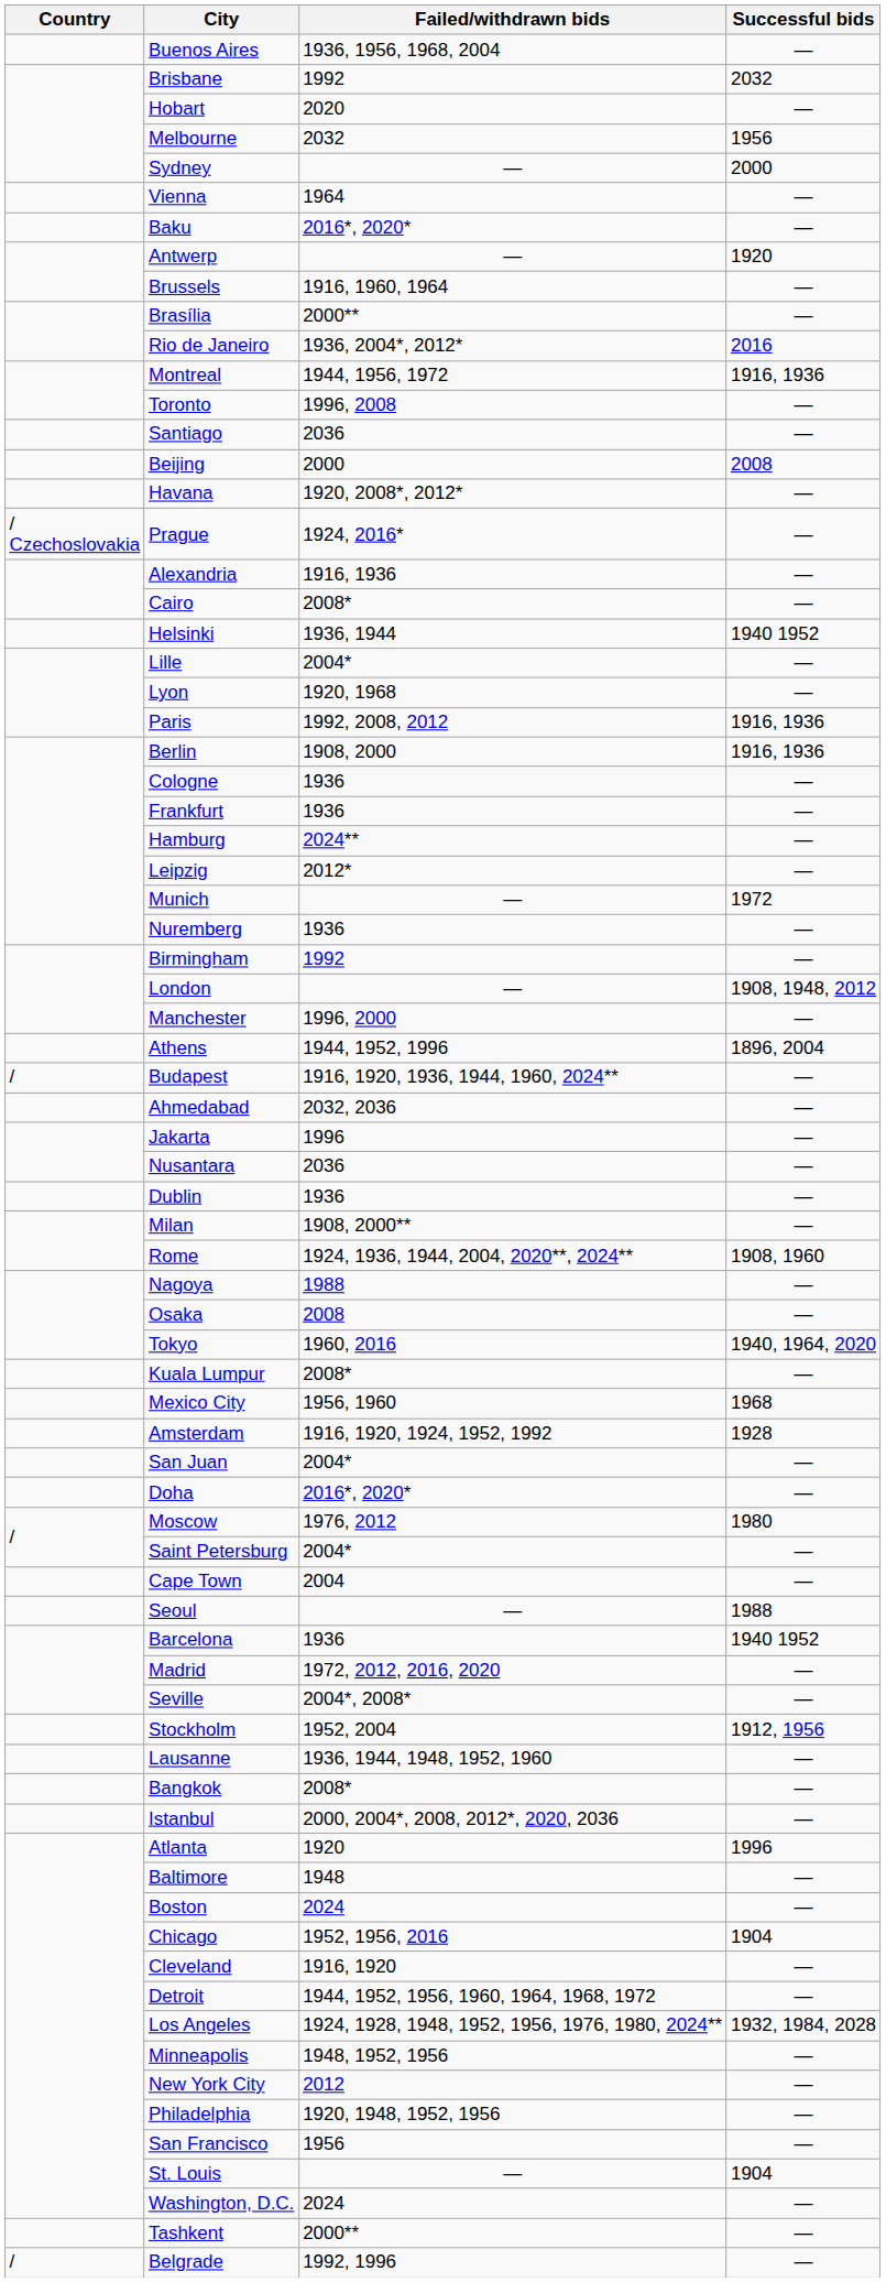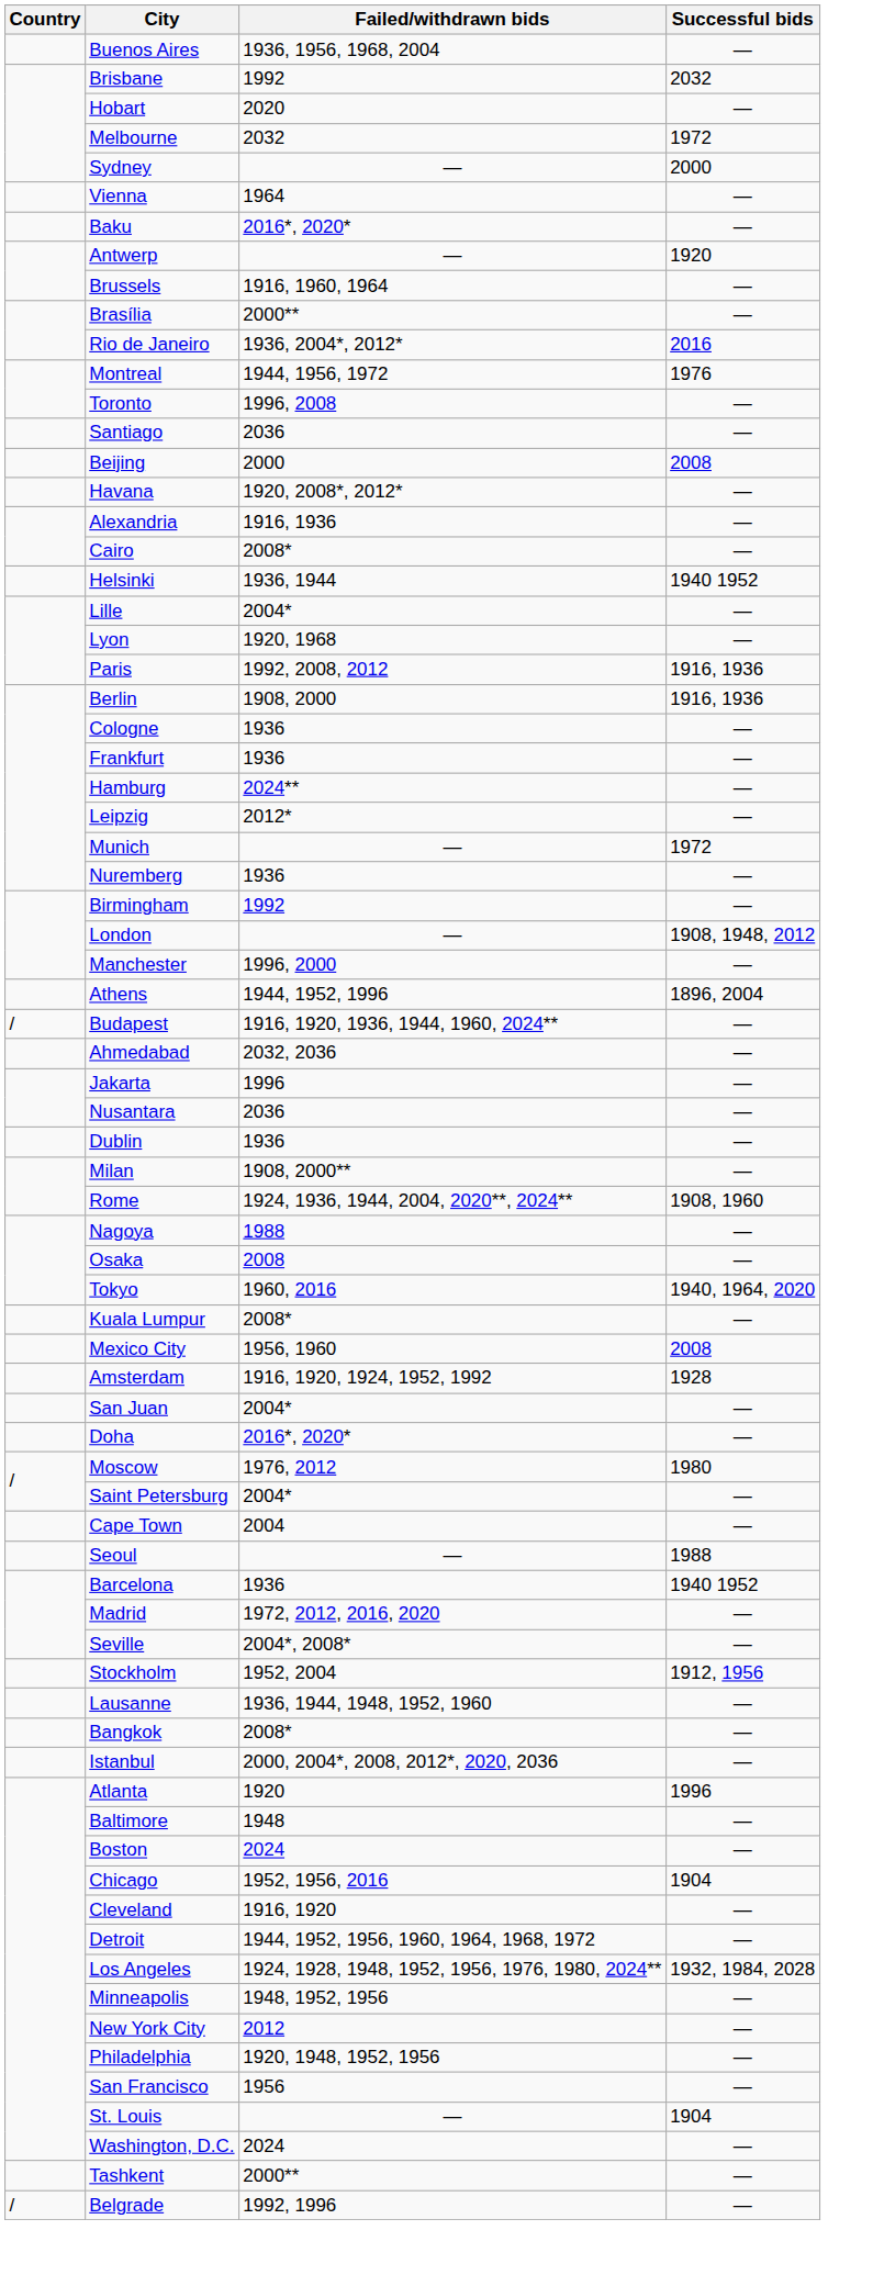 <table class="wikitable sortable">
 <tr>
 <th>Country</th>
 <th>City</th>
 <th>Failed/withdrawn bids</th>
 <th>Successful bids</th>
 </tr>
 <tr>
 <td></td>
 <td><a href='#'>Buenos Aires</a></td>
 <td>1936, 1956, 1968, 2004</td>
 <td style="text-align:center">—</td>
 </tr>
 <tr>
 <td rowspan="4"></td>
 <td><a href='#'>Brisbane</a></td>
 <td>1992</td>
 <td>2032</td>
 </tr>
 <tr>
 <td><a href='#'>Hobart</a></td>
 <td>2020</td>
 <td style="text-align:center">—</td>
 </tr>
 <tr>
 <td><a href='#'>Melbourne</a></td>
 <td>2032</td>
-<td>1956</td>
+<td>1972</td>
 </tr>
 <tr>
 <td><a href='#'>Sydney</a></td>
 <td style="text-align:center">—</td>
 <td>2000</td>
 </tr>
 <tr>
 <td></td>
 <td><a href='#'>Vienna</a></td>
 <td>1964</td>
 <td style="text-align:center">—</td>
 </tr>
 <tr>
 <td></td>
 <td><a href='#'>Baku</a></td>
 <td><a href='#'>2016</a>*, <a href='#'>2020</a>*</td>
 <td style="text-align:center">—</td>
 </tr>
 <tr>
 <td rowspan="2"></td>
 <td><a href='#'>Antwerp</a></td>
 <td style="text-align:center">—</td>
 <td>1920</td>
 </tr>
 <tr>
 <td><a href='#'>Brussels</a></td>
 <td>1916, 1960, 1964</td>
 <td style="text-align:center">—</td>
 </tr>
 <tr>
 <td rowspan="2"></td>
 <td><a href='#'>Brasília</a></td>
 <td>2000**</td>
 <td style="text-align:center">—</td>
 </tr>
 <tr>
 <td><a href='#'>Rio de Janeiro</a></td>
 <td>1936, 2004*, 2012*</td>
 <td><a href='#'>2016</a></td>
 </tr>
 <tr>
 <td rowspan="2"></td>
 <td><a href='#'>Montreal</a></td>
 <td>1944, 1956, 1972</td>
-<td>1916, 1936</td>
+<td>1976</td>
 </tr>
 <tr>
 <td><a href='#'>Toronto</a></td>
 <td>1996, <a href='#'>2008</a></td>
 <td style="text-align:center">—</td>
 </tr>
 <tr>
 <td></td>
 <td><a href='#'>Santiago</a></td>
 <td>2036</td>
 <td style="text-align:center">—</td>
 </tr>
 <tr>
 <td></td>
 <td><a href='#'>Beijing</a></td>
 <td>2000</td>
 <td><a href='#'>2008</a></td>
 </tr>
 <tr>
 <td></td>
 <td><a href='#'>Havana</a></td>
 <td>1920, 2008*, 2012*</td>
-<td style="text-align:center">—</td>
-</tr>
-<tr>
-<td>/<br><a href='#'>Czechoslovakia</a></td>
-<td><a href='#'>Prague</a></td>
-<td>1924, <a href='#'>2016</a>*</td>
 <td style="text-align:center">—</td>
 </tr>
 <tr>
 <td rowspan="2"></td>
 <td><a href='#'>Alexandria</a></td>
 <td>1916, 1936</td>
 <td style="text-align:center">—</td>
 </tr>
 <tr>
 <td><a href='#'>Cairo</a></td>
 <td>2008*</td>
 <td style="text-align:center">—</td>
 </tr>
 <tr>
 <td></td>
 <td><a href='#'>Helsinki</a></td>
 <td>1936, 1944</td>
 <td>1940 1952</td>
 </tr>
 <tr>
 <td rowspan="3"></td>
 <td><a href='#'>Lille</a></td>
 <td>2004*</td>
 <td style="text-align:center">—</td>
 </tr>
 <tr>
 <td><a href='#'>Lyon</a></td>
 <td>1920, 1968</td>
 <td style="text-align:center">—</td>
 </tr>
 <tr>
 <td><a href='#'>Paris</a></td>
 <td>1992, 2008, <a href='#'>2012</a></td>
 <td>1916, 1936</td>
 </tr>
 <tr>
 <td rowspan="7"></td>
 <td><a href='#'>Berlin</a></td>
 <td>1908, 2000</td>
 <td>1916, 1936</td>
 </tr>
 <tr>
 <td><a href='#'>Cologne</a></td>
 <td>1936</td>
 <td style="text-align:center">—</td>
 </tr>
 <tr>
 <td><a href='#'>Frankfurt</a></td>
 <td>1936</td>
 <td style="text-align:center">—</td>
 </tr>
 <tr>
 <td><a href='#'>Hamburg</a></td>
 <td><a href='#'>2024</a>**</td>
 <td style="text-align:center">—</td>
 </tr>
 <tr>
 <td><a href='#'>Leipzig</a></td>
 <td>2012*</td>
 <td style="text-align:center">—</td>
 </tr>
 <tr>
 <td><a href='#'>Munich</a></td>
 <td style="text-align:center">—</td>
 <td>1972</td>
 </tr>
 <tr>
 <td><a href='#'>Nuremberg</a></td>
 <td>1936</td>
 <td style="text-align:center">—</td>
 </tr>
 <tr>
 <td rowspan="3"></td>
 <td><a href='#'>Birmingham</a></td>
 <td><a href='#'>1992</a></td>
 <td style="text-align:center">—</td>
 </tr>
 <tr>
 <td><a href='#'>London</a></td>
 <td style="text-align:center">—</td>
 <td>1908, 1948, <a href='#'>2012</a></td>
 </tr>
 <tr>
 <td><a href='#'>Manchester</a></td>
 <td>1996, <a href='#'>2000</a></td>
 <td style="text-align:center">—</td>
 </tr>
 <tr>
 <td></td>
 <td><a href='#'>Athens</a></td>
 <td>1944, 1952, 1996</td>
 <td>1896, 2004</td>
 </tr>
 <tr>
 <td>/<br></td>
 <td><a href='#'>Budapest</a></td>
 <td>1916, 1920, 1936, 1944, 1960, <a href='#'>2024</a>**</td>
 <td style="text-align:center">—</td>
 </tr>
 <tr>
 <td></td>
 <td><a href='#'>Ahmedabad</a></td>
 <td>2032, 2036</td>
 <td style="text-align:center">—</td>
 </tr>
 <tr>
 <td rowspan="2"></td>
 <td><a href='#'>Jakarta</a></td>
 <td>1996</td>
 <td style="text-align:center">—</td>
 </tr>
 <tr>
 <td><a href='#'>Nusantara</a></td>
 <td>2036</td>
 <td style="text-align:center">—</td>
 </tr>
 <tr>
 <td></td>
 <td><a href='#'>Dublin</a></td>
 <td>1936</td>
 <td style="text-align:center">—</td>
 </tr>
 <tr>
 <td rowspan="2"></td>
 <td><a href='#'>Milan</a></td>
 <td>1908, 2000**</td>
 <td style="text-align:center">—</td>
 </tr>
 <tr>
 <td><a href='#'>Rome</a></td>
 <td>1924, 1936, 1944, 2004, <a href='#'>2020</a>**, <a href='#'>2024</a>**</td>
 <td>1908, 1960</td>
 </tr>
 <tr>
 <td rowspan="3"></td>
 <td><a href='#'>Nagoya</a></td>
 <td><a href='#'>1988</a></td>
 <td style="text-align:center">—</td>
 </tr>
 <tr>
 <td><a href='#'>Osaka</a></td>
 <td><a href='#'>2008</a></td>
 <td style="text-align:center">—</td>
 </tr>
 <tr>
 <td><a href='#'>Tokyo</a></td>
 <td>1960, <a href='#'>2016</a></td>
 <td>1940, 1964, <a href='#'>2020</a></td>
 </tr>
 <tr>
 <td></td>
 <td><a href='#'>Kuala Lumpur</a></td>
 <td>2008*</td>
 <td style="text-align:center">—</td>
 </tr>
 <tr>
 <td></td>
 <td><a href='#'>Mexico City</a></td>
 <td>1956, 1960</td>
-<td>1968</td>
+<td><a href='#'>2008</a></td>
 </tr>
 <tr>
 <td></td>
 <td><a href='#'>Amsterdam</a></td>
 <td>1916, 1920, 1924, 1952, 1992</td>
 <td>1928</td>
 </tr>
 <tr>
 <td></td>
 <td><a href='#'>San Juan</a></td>
 <td>2004*</td>
 <td style="text-align:center">—</td>
 </tr>
 <tr>
 <td></td>
 <td><a href='#'>Doha</a></td>
 <td><a href='#'>2016</a>*, <a href='#'>2020</a>*</td>
 <td style="text-align:center">—</td>
 </tr>
 <tr>
 <td rowspan="2">/</td>
 <td><a href='#'>Moscow</a></td>
 <td>1976, <a href='#'>2012</a></td>
 <td>1980</td>
 </tr>
 <tr>
 <td><a href='#'>Saint Petersburg</a></td>
 <td>2004*</td>
 <td style="text-align:center">—</td>
 </tr>
 <tr>
 <td></td>
 <td><a href='#'>Cape Town</a></td>
 <td>2004</td>
 <td style="text-align:center">—</td>
 </tr>
 <tr>
 <td></td>
 <td><a href='#'>Seoul</a></td>
 <td style="text-align:center">—</td>
 <td>1988</td>
 </tr>
 <tr>
 <td rowspan="3"></td>
 <td><a href='#'>Barcelona</a></td>
 <td>1936</td>
 <td>1940 1952</td>
 </tr>
 <tr>
 <td><a href='#'>Madrid</a></td>
 <td>1972, <a href='#'>2012</a>, <a href='#'>2016</a>, <a href='#'>2020</a></td>
 <td style="text-align:center">—</td>
 </tr>
 <tr>
 <td><a href='#'>Seville</a></td>
 <td>2004*, 2008*</td>
 <td style="text-align:center">—</td>
 </tr>
 <tr>
 <td></td>
 <td><a href='#'>Stockholm</a></td>
 <td>1952, 2004</td>
 <td>1912, <a href='#'>1956</a></td>
 </tr>
 <tr>
 <td></td>
 <td><a href='#'>Lausanne</a></td>
 <td>1936, 1944, 1948, 1952, 1960</td>
 <td style="text-align:center">—</td>
 </tr>
 <tr>
 <td></td>
 <td><a href='#'>Bangkok</a></td>
 <td>2008*</td>
 <td style="text-align:center">—</td>
 </tr>
 <tr>
 <td></td>
 <td><a href='#'>Istanbul</a></td>
 <td>2000, 2004*, 2008, 2012*, <a href='#'>2020</a>, 2036</td>
 <td style="text-align:center">—</td>
 </tr>
 <tr>
 <td rowspan="13"></td>
 <td><a href='#'>Atlanta</a></td>
 <td>1920</td>
 <td>1996</td>
 </tr>
 <tr>
 <td><a href='#'>Baltimore</a></td>
 <td>1948</td>
 <td style="text-align:center">—</td>
 </tr>
 <tr>
 <td><a href='#'>Boston</a></td>
 <td><a href='#'>2024</a></td>
 <td style="text-align:center">—</td>
 </tr>
 <tr>
 <td><a href='#'>Chicago</a></td>
 <td>1952, 1956, <a href='#'>2016</a></td>
 <td>1904</td>
 </tr>
 <tr>
 <td><a href='#'>Cleveland</a></td>
 <td>1916, 1920</td>
 <td style="text-align:center">—</td>
 </tr>
 <tr>
 <td><a href='#'>Detroit</a></td>
 <td>1944, 1952, 1956, 1960, 1964, 1968, 1972</td>
 <td style="text-align:center">—</td>
 </tr>
 <tr>
 <td><a href='#'>Los Angeles</a></td>
 <td>1924, 1928, 1948, 1952, 1956, 1976, 1980, <a href='#'>2024</a>**</td>
 <td>1932, 1984, 2028</td>
 </tr>
 <tr>
 <td><a href='#'>Minneapolis</a></td>
 <td>1948, 1952, 1956</td>
 <td style="text-align:center">—</td>
 </tr>
 <tr>
 <td><a href='#'>New York City</a></td>
 <td><a href='#'>2012</a></td>
 <td style="text-align:center">—</td>
 </tr>
 <tr>
 <td><a href='#'>Philadelphia</a></td>
 <td>1920, 1948, 1952, 1956</td>
 <td style="text-align:center">—</td>
 </tr>
 <tr>
 <td><a href='#'>San Francisco</a></td>
 <td>1956</td>
 <td style="text-align:center">—</td>
 </tr>
 <tr>
 <td><a href='#'>St. Louis</a></td>
 <td style="text-align:center">—</td>
 <td>1904</td>
 </tr>
 <tr>
 <td><a href='#'>Washington, D.C.</a></td>
 <td>2024</td>
 <td style="text-align:center">—</td>
 </tr>
 <tr>
 <td></td>
 <td><a href='#'>Tashkent</a></td>
 <td>2000**</td>
 <td style="text-align:center">—</td>
 </tr>
 <tr>
 <td>/</td>
 <td><a href='#'>Belgrade</a></td>
 <td>1992, 1996</td>
 <td style="text-align:center">—</td>
 </tr>
 </table>
